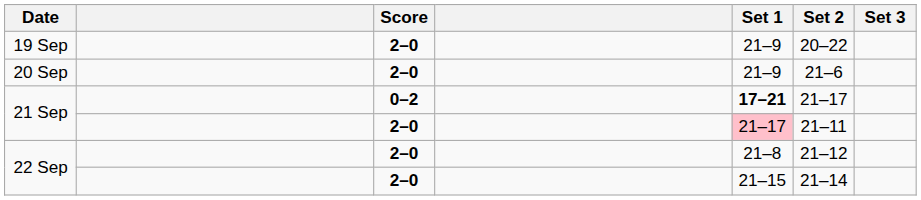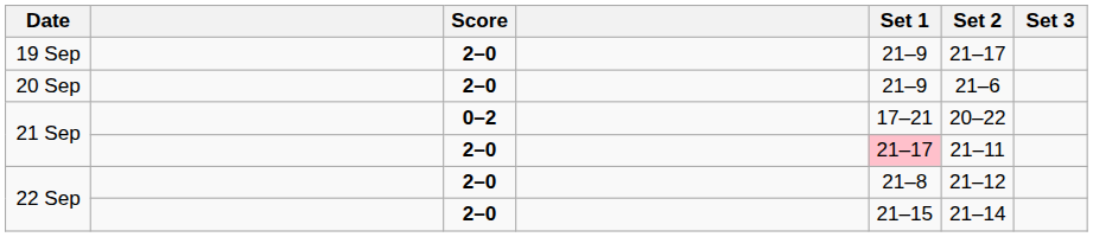 <table class="wikitable" style="text-align: center;">
 <tr>
 <th width="60">Date</th>
 <th align="right" width="270"></th>
 <th width="50">Score</th>
 <th align="left" width="270"></th>
 <th width="50">Set 1</th>
 <th width="50">Set 2</th>
 <th width="50">Set 3</th>
 </tr>
 <tr>
 <td>19 Sep</td>
 <td align=left><strong></strong></td>
 <td align=center><strong>2–0</strong></td>
 <td align=left></td>
 <td>21–9</td>
-<td>20–22</td>
+<td>21–17</td>
 <td></td>
 </tr>
 <tr>
 <td>20 Sep</td>
 <td align=left><strong></strong></td>
 <td align=center><strong>2–0</strong></td>
 <td align=left></td>
 <td>21–9</td>
 <td>21–6</td>
 <td></td>
 </tr>
 <tr>
 <td rowspan=2>21 Sep</td>
 <td align=left></td>
 <td align=center><strong>0–2</strong></td>
 <td align=left><strong></strong></td>
-<td><strong>17–21</strong></td>
-<td>21–17</td>
+<td>17–21</td>
+<td>20–22</td>
 <td></td>
 </tr>
 <tr>
 <td align=left><strong></strong></td>
 <td align=center><strong>2–0</strong></td>
 <td align=left></td>
 <td style="background: pink;">21–17</td>
 <td>21–11</td>
 <td></td>
 </tr>
 <tr>
 <td rowspan=2>22 Sep</td>
 <td align=left><strong></strong></td>
 <td align=center><strong>2–0</strong></td>
 <td align=left></td>
 <td>21–8</td>
 <td>21–12</td>
 <td></td>
 </tr>
 <tr>
 <td align=left><strong></strong></td>
 <td align=center><strong>2–0</strong></td>
 <td align=left></td>
 <td>21–15</td>
 <td>21–14</td>
 <td></td>
 </tr>
 </table>
